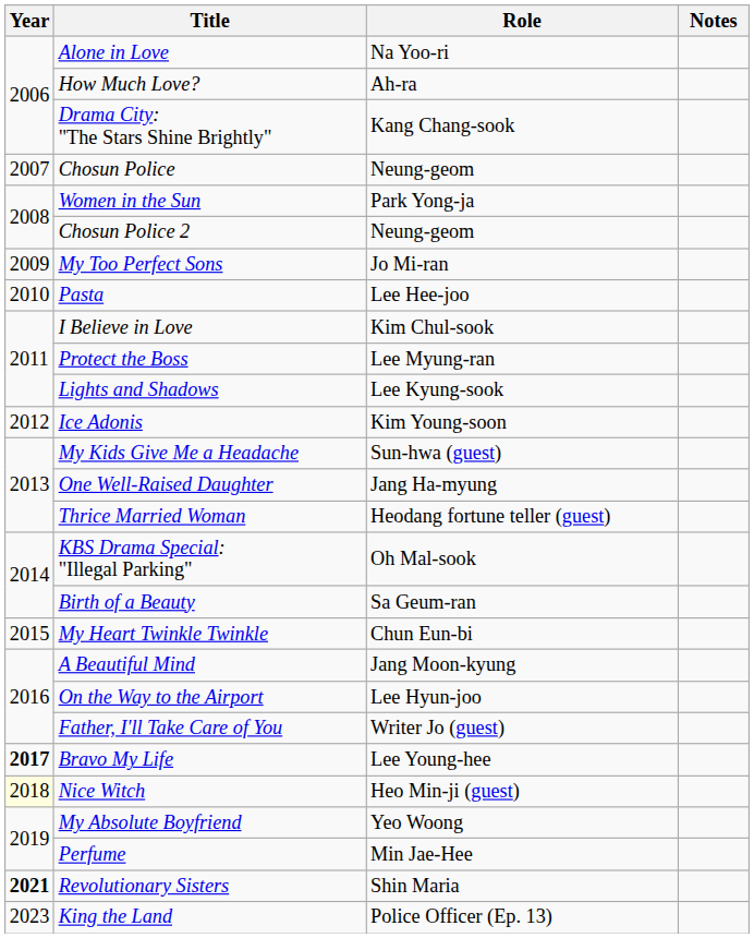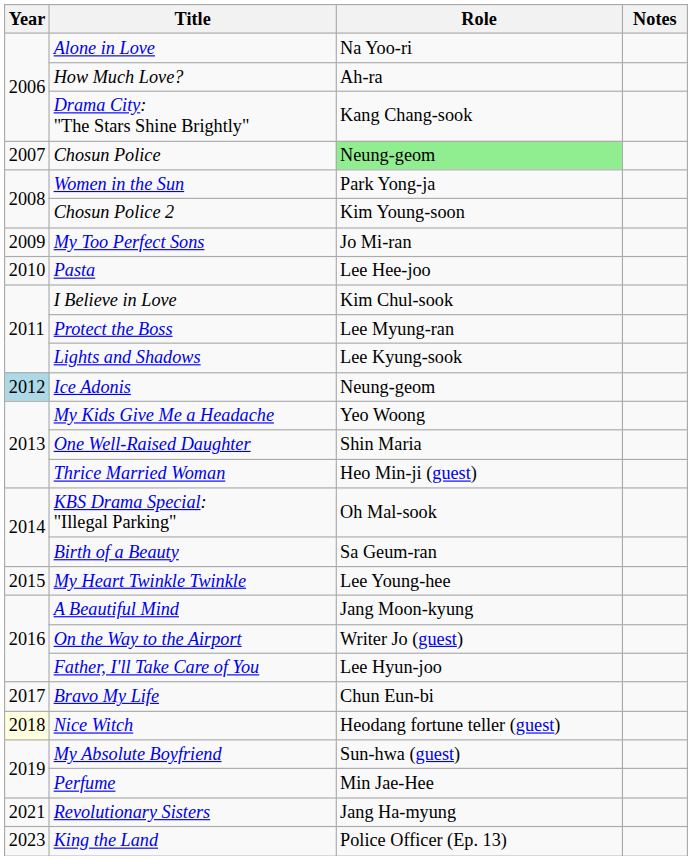 <table class="wikitable" style="width:600px">
 <tr>
 <th width=10>Year</th>
 <th>Title</th>
 <th>Role</th>
 <th>Notes</th>
 </tr>
 <tr>
 <td rowspan=3>2006</td>
 <td><em><a href='#'>Alone in Love</a></em></td>
 <td>Na Yoo-ri</td>
 <td></td>
 </tr>
 <tr>
 <td><em>How Much Love?</em></td>
 <td>Ah-ra</td>
 <td></td>
 </tr>
 <tr>
 <td><em><a href='#'>Drama City</a>:</em><br>"The Stars Shine Brightly"</td>
 <td>Kang Chang-sook</td>
 <td></td>
 </tr>
 <tr>
 <td>2007</td>
 <td><em>Chosun Police</em></td>
-<td>Neung-geom</td>
+<td style="background: lightgreen;">Neung-geom</td>
 <td></td>
 </tr>
 <tr>
 <td rowspan=2>2008</td>
 <td><em><a href='#'>Women in the Sun</a></em></td>
 <td>Park Yong-ja</td>
 <td></td>
 </tr>
 <tr>
 <td><em>Chosun Police 2</em></td>
-<td>Neung-geom</td>
+<td>Kim Young-soon</td>
 <td></td>
 </tr>
 <tr>
 <td>2009</td>
 <td><em><a href='#'>My Too Perfect Sons</a></em></td>
 <td>Jo Mi-ran</td>
 <td></td>
 </tr>
 <tr>
 <td>2010</td>
 <td><em><a href='#'>Pasta</a></em></td>
 <td>Lee Hee-joo</td>
 <td></td>
 </tr>
 <tr>
 <td rowspan=3>2011</td>
 <td><em>I Believe in Love</em></td>
 <td>Kim Chul-sook</td>
 <td></td>
 </tr>
 <tr>
 <td><em><a href='#'>Protect the Boss</a></em></td>
 <td>Lee Myung-ran</td>
 <td></td>
 </tr>
 <tr>
 <td><em><a href='#'>Lights and Shadows</a></em></td>
 <td>Lee Kyung-sook</td>
 <td></td>
 </tr>
 <tr>
-<td>2012</td>
+<td style="background: lightblue;">2012</td>
 <td><em><a href='#'>Ice Adonis</a></em></td>
-<td>Kim Young-soon</td>
+<td>Neung-geom</td>
 <td></td>
 </tr>
 <tr>
 <td rowspan=3>2013</td>
 <td><em><a href='#'>My Kids Give Me a Headache</a></em></td>
-<td>Sun-hwa (<a href='#'>guest</a>)</td>
+<td>Yeo Woong</td>
 <td></td>
 </tr>
 <tr>
 <td><em><a href='#'>One Well-Raised Daughter</a></em></td>
-<td>Jang Ha-myung</td>
+<td>Shin Maria</td>
 <td></td>
 </tr>
 <tr>
 <td><em><a href='#'>Thrice Married Woman</a></em></td>
-<td>Heodang fortune teller (<a href='#'>guest</a>)</td>
+<td>Heo Min-ji (<a href='#'>guest</a>)</td>
 </tr>
 <tr>
 <td rowspan=2>2014</td>
 <td><em><a href='#'>KBS Drama Special</a>:</em><br>"Illegal Parking"</td>
 <td>Oh Mal-sook</td>
 <td></td>
 </tr>
 <tr>
 <td><em><a href='#'>Birth of a Beauty</a></em></td>
 <td>Sa Geum-ran</td>
 <td></td>
 </tr>
 <tr>
 <td>2015</td>
 <td><em><a href='#'>My Heart Twinkle Twinkle</a></em></td>
-<td>Chun Eun-bi</td>
+<td>Lee Young-hee</td>
 </tr>
 <tr>
 <td rowspan=3>2016</td>
 <td><em><a href='#'>A Beautiful Mind</a></em></td>
 <td>Jang Moon-kyung</td>
 <td></td>
 </tr>
 <tr>
 <td><em><a href='#'>On the Way to the Airport</a></em></td>
-<td>Lee Hyun-joo</td>
+<td>Writer Jo (<a href='#'>guest</a>)</td>
 </tr>
 <tr>
 <td><em><a href='#'>Father, I'll Take Care of You</a></em></td>
-<td>Writer Jo (<a href='#'>guest</a>)</td>
+<td>Lee Hyun-joo</td>
 <td></td>
 </tr>
 <tr>
-<td><strong>2017</strong></td>
+<td>2017</td>
 <td><em><a href='#'>Bravo My Life</a></em></td>
-<td>Lee Young-hee</td>
+<td>Chun Eun-bi</td>
 <td></td>
 </tr>
 <tr>
 <td style="background: lightyellow;">2018</td>
 <td><em><a href='#'>Nice Witch</a></em></td>
-<td>Heo Min-ji (<a href='#'>guest</a>)</td>
+<td>Heodang fortune teller (<a href='#'>guest</a>)</td>
 </tr>
 <tr>
 <td rowspan=2>2019</td>
 <td><em><a href='#'>My Absolute Boyfriend</a></em></td>
-<td>Yeo Woong</td>
+<td>Sun-hwa (<a href='#'>guest</a>)</td>
 <td></td>
 </tr>
 <tr>
 <td><em><a href='#'>Perfume</a></em></td>
 <td>Min Jae-Hee</td>
 <td></td>
 </tr>
 <tr>
-<td><strong>2021</strong></td>
+<td>2021</td>
 <td><em><a href='#'>Revolutionary Sisters</a></em></td>
-<td>Shin Maria</td>
+<td>Jang Ha-myung</td>
 <td></td>
 </tr>
 <tr>
 <td>2023</td>
 <td><em><a href='#'>King the Land</a></em></td>
 <td>Police Officer (Ep. 13)</td>
 <td></td>
 </tr>
 </table>
